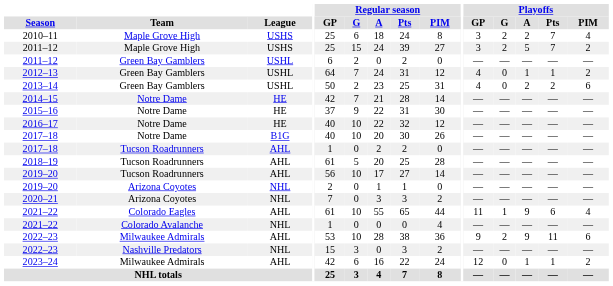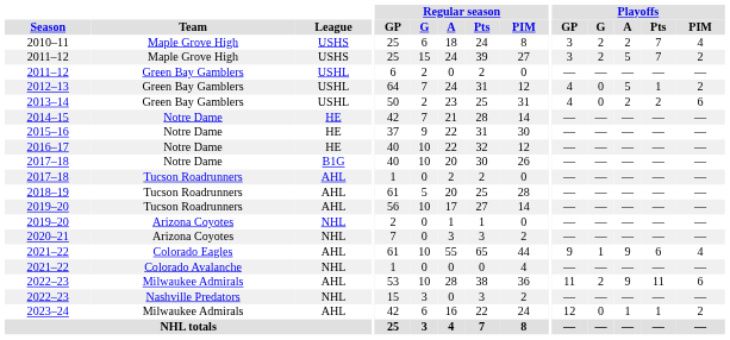 <table border="0" cellpadding="1" cellspacing="0" style="text-align:center; width:60em">
 <tr bgcolor="#e0e0e0">
 <th colspan="3" bgcolor="#ffffff"></th>
 <th rowspan="99" bgcolor="#ffffff"></th>
 <th colspan="5"><a href='#'>Regular season</a></th>
 <th rowspan="99" bgcolor="#ffffff"></th>
 <th colspan="5"><a href='#'>Playoffs</a></th>
 </tr>
 <tr bgcolor="#e0e0e0">
 <th><a href='#'>Season</a></th>
 <th>Team</th>
 <th>League</th>
 <th>GP</th>
 <th><a href='#'>G</a></th>
 <th><a href='#'>A</a></th>
 <th><a href='#'>Pts</a></th>
 <th><a href='#'>PIM</a></th>
 <th>GP</th>
 <th>G</th>
 <th>A</th>
 <th>Pts</th>
 <th>PIM</th>
 </tr>
 <tr>
 <td>2010–11</td>
 <td><a href='#'>Maple Grove High</a></td>
 <td><a href='#'>USHS</a></td>
 <td>25</td>
 <td>6</td>
 <td>18</td>
 <td>24</td>
 <td>8</td>
 <td>3</td>
 <td>2</td>
 <td>2</td>
 <td>7</td>
 <td>4</td>
 </tr>
 <tr bgcolor="#f0f0f0">
 <td>2011–12</td>
 <td>Maple Grove High</td>
 <td>USHS</td>
 <td>25</td>
 <td>15</td>
 <td>24</td>
 <td>39</td>
 <td>27</td>
 <td>3</td>
 <td>2</td>
 <td>5</td>
 <td>7</td>
 <td>2</td>
 </tr>
 <tr>
 <td><a href='#'>2011–12</a></td>
 <td><a href='#'>Green Bay Gamblers</a></td>
 <td><a href='#'>USHL</a></td>
 <td>6</td>
 <td>2</td>
 <td>0</td>
 <td>2</td>
 <td>0</td>
 <td>—</td>
 <td>—</td>
 <td>—</td>
 <td>—</td>
 <td>—</td>
 </tr>
 <tr bgcolor="#f0f0f0">
 <td><a href='#'>2012–13</a></td>
 <td>Green Bay Gamblers</td>
 <td>USHL</td>
 <td>64</td>
 <td>7</td>
 <td>24</td>
 <td>31</td>
 <td>12</td>
 <td>4</td>
 <td>0</td>
-<td>1</td>
+<td>5</td>
 <td>1</td>
 <td>2</td>
 </tr>
 <tr>
 <td><a href='#'>2013–14</a></td>
 <td>Green Bay Gamblers</td>
 <td>USHL</td>
 <td>50</td>
 <td>2</td>
 <td>23</td>
 <td>25</td>
 <td>31</td>
 <td>4</td>
 <td>0</td>
 <td>2</td>
 <td>2</td>
 <td>6</td>
 </tr>
 <tr bgcolor="#f0f0f0">
 <td><a href='#'>2014–15</a></td>
 <td><a href='#'>Notre Dame</a></td>
 <td><a href='#'>HE</a></td>
 <td>42</td>
 <td>7</td>
 <td>21</td>
 <td>28</td>
 <td>14</td>
 <td>—</td>
 <td>—</td>
 <td>—</td>
 <td>—</td>
 <td>—</td>
 </tr>
 <tr>
 <td><a href='#'>2015–16</a></td>
 <td>Notre Dame</td>
 <td>HE</td>
 <td>37</td>
 <td>9</td>
 <td>22</td>
 <td>31</td>
 <td>30</td>
 <td>—</td>
 <td>—</td>
 <td>—</td>
 <td>—</td>
 <td>—</td>
 </tr>
 <tr bgcolor="#f0f0f0">
 <td><a href='#'>2016–17</a></td>
 <td>Notre Dame</td>
 <td>HE</td>
 <td>40</td>
 <td>10</td>
 <td>22</td>
 <td>32</td>
 <td>12</td>
 <td>—</td>
 <td>—</td>
 <td>—</td>
 <td>—</td>
 <td>—</td>
 </tr>
 <tr>
 <td><a href='#'>2017–18</a></td>
 <td>Notre Dame</td>
 <td><a href='#'>B1G</a></td>
 <td>40</td>
 <td>10</td>
 <td>20</td>
 <td>30</td>
 <td>26</td>
 <td>—</td>
 <td>—</td>
 <td>—</td>
 <td>—</td>
 <td>—</td>
 </tr>
 <tr bgcolor="#f0f0f0">
 <td><a href='#'>2017–18</a></td>
 <td><a href='#'>Tucson Roadrunners</a></td>
 <td><a href='#'>AHL</a></td>
 <td>1</td>
 <td>0</td>
 <td>2</td>
 <td>2</td>
 <td>0</td>
 <td>—</td>
 <td>—</td>
 <td>—</td>
 <td>—</td>
 <td>—</td>
 </tr>
 <tr>
 <td><a href='#'>2018–19</a></td>
 <td>Tucson Roadrunners</td>
 <td>AHL</td>
 <td>61</td>
 <td>5</td>
 <td>20</td>
 <td>25</td>
 <td>28</td>
 <td>—</td>
 <td>—</td>
 <td>—</td>
 <td>—</td>
 <td>—</td>
 </tr>
 <tr bgcolor="#f0f0f0">
 <td><a href='#'>2019–20</a></td>
 <td>Tucson Roadrunners</td>
 <td>AHL</td>
 <td>56</td>
 <td>10</td>
 <td>17</td>
 <td>27</td>
 <td>14</td>
 <td>—</td>
 <td>—</td>
 <td>—</td>
 <td>—</td>
 <td>—</td>
 </tr>
 <tr>
 <td><a href='#'>2019–20</a></td>
 <td><a href='#'>Arizona Coyotes</a></td>
 <td><a href='#'>NHL</a></td>
 <td>2</td>
 <td>0</td>
 <td>1</td>
 <td>1</td>
 <td>0</td>
 <td>—</td>
 <td>—</td>
 <td>—</td>
 <td>—</td>
 <td>—</td>
 </tr>
 <tr bgcolor="#f0f0f0">
 <td><a href='#'>2020–21</a></td>
 <td>Arizona Coyotes</td>
 <td>NHL</td>
 <td>7</td>
 <td>0</td>
 <td>3</td>
 <td>3</td>
 <td>2</td>
 <td>—</td>
 <td>—</td>
 <td>—</td>
 <td>—</td>
 <td>—</td>
 </tr>
 <tr>
 <td><a href='#'>2021–22</a></td>
 <td><a href='#'>Colorado Eagles</a></td>
 <td>AHL</td>
 <td>61</td>
 <td>10</td>
 <td>55</td>
 <td>65</td>
 <td>44</td>
-<td>11</td>
+<td>9</td>
 <td>1</td>
 <td>9</td>
 <td>6</td>
 <td>4</td>
 </tr>
 <tr bgcolor="#f0f0f0">
 <td><a href='#'>2021–22</a></td>
 <td><a href='#'>Colorado Avalanche</a></td>
 <td>NHL</td>
 <td>1</td>
 <td>0</td>
 <td>0</td>
 <td>0</td>
 <td>4</td>
 <td>—</td>
 <td>—</td>
 <td>—</td>
 <td>—</td>
 <td>—</td>
 </tr>
 <tr>
 <td><a href='#'>2022–23</a></td>
 <td><a href='#'>Milwaukee Admirals</a></td>
 <td>AHL</td>
 <td>53</td>
 <td>10</td>
 <td>28</td>
 <td>38</td>
 <td>36</td>
-<td>9</td>
+<td>11</td>
 <td>2</td>
 <td>9</td>
 <td>11</td>
 <td>6</td>
 </tr>
 <tr bgcolor="#f0f0f0">
 <td><a href='#'>2022–23</a></td>
 <td><a href='#'>Nashville Predators</a></td>
 <td>NHL</td>
 <td>15</td>
 <td>3</td>
 <td>0</td>
 <td>3</td>
 <td>2</td>
 <td>—</td>
 <td>—</td>
 <td>—</td>
 <td>—</td>
 <td>—</td>
 </tr>
 <tr>
 <td><a href='#'>2023–24</a></td>
 <td>Milwaukee Admirals</td>
 <td>AHL</td>
 <td>42</td>
 <td>6</td>
 <td>16</td>
 <td>22</td>
 <td>24</td>
 <td>12</td>
 <td>0</td>
 <td>1</td>
 <td>1</td>
 <td>2</td>
 </tr>
 <tr bgcolor="#e0e0e0">
 <th colspan="3">NHL totals</th>
 <th>25</th>
 <th>3</th>
 <th>4</th>
 <th>7</th>
 <th>8</th>
 <th>—</th>
 <th>—</th>
 <th>—</th>
 <th>—</th>
 <th>—</th>
 </tr>
 </table>
